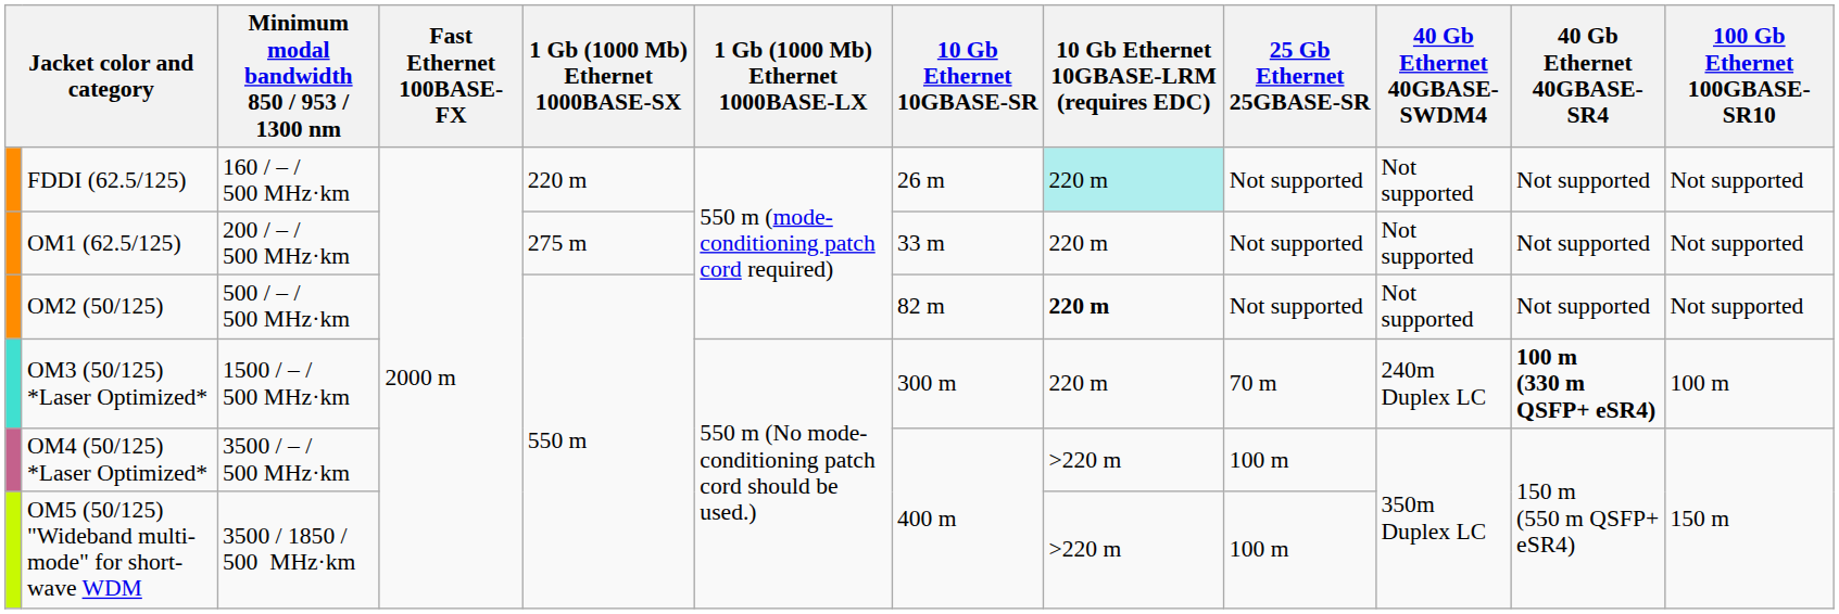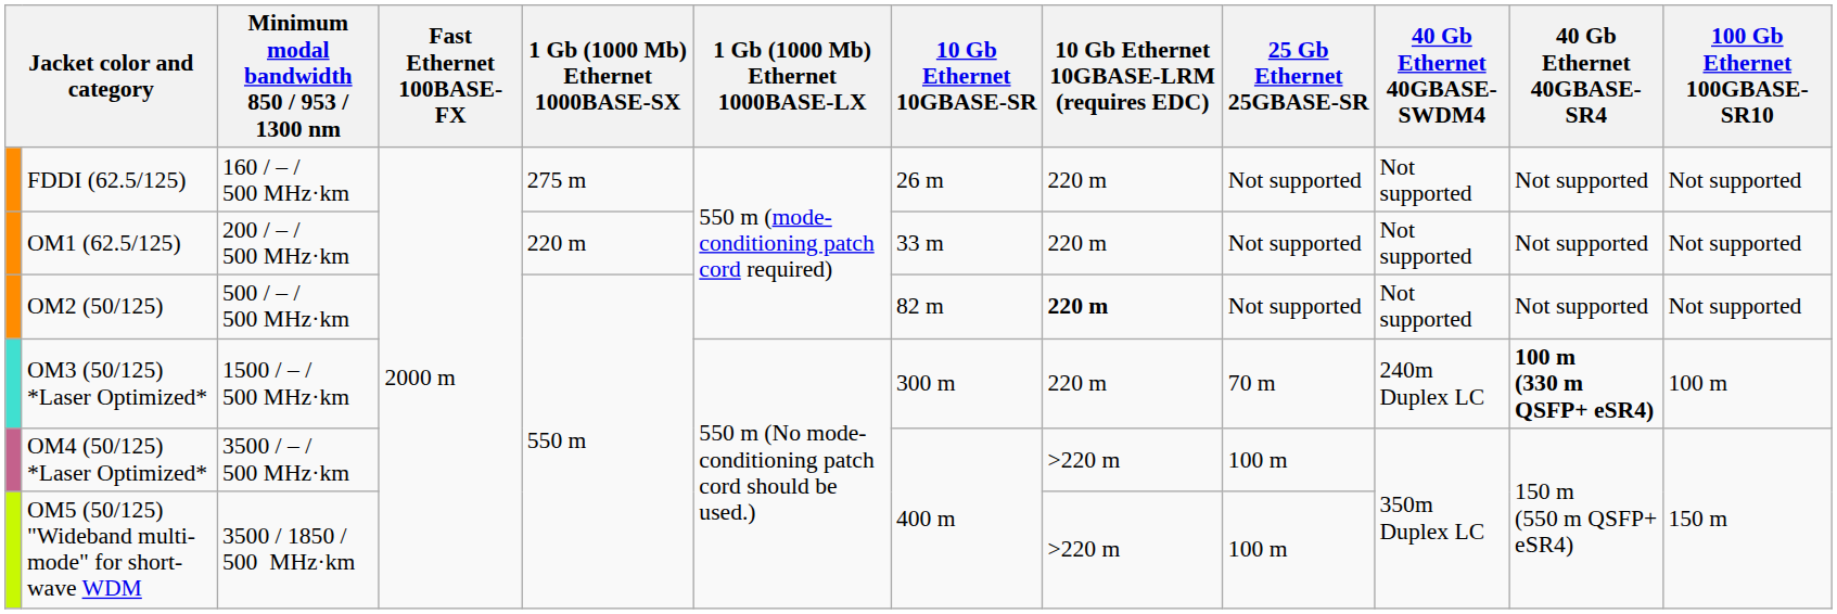 <table class="wikitable">
 <tr>
 <th colspan=2>Jacket color and category</th>
 <th>Minimum <a href='#'>modal bandwidth</a><br>850 / 953 / 1300 nm</th>
 <th>Fast Ethernet 100BASE-FX</th>
 <th>1 Gb (1000 Mb) Ethernet 1000BASE-SX</th>
 <th>1 Gb (1000 Mb) Ethernet 1000BASE-LX</th>
 <th><a href='#'>10 Gb Ethernet</a> 10GBASE-SR</th>
 <th>10 Gb Ethernet 10GBASE-LRM (requires EDC)</th>
 <th><a href='#'>25 Gb Ethernet</a> 25GBASE-SR</th>
 <th><a href='#'>40 Gb Ethernet</a><br>40GBASE-SWDM4</th>
 <th>40 Gb Ethernet 40GBASE-SR4</th>
 <th><a href='#'>100 Gb Ethernet</a> 100GBASE-SR10</th>
 </tr>
 <tr>
 <td style="background:darkorange"> </td>
 <td>FDDI (62.5/125)</td>
 <td>160 / – / 500 MHz·km</td>
 <td rowspan=6>2000 m</td>
-<td>220 m</td>
+<td>275 m</td>
 <td rowspan="3">550 m (<a href='#'>mode-conditioning patch cord</a> required)</td>
 <td>26 m</td>
-<td style="background: paleturquoise;">220 m</td>
+<td>220 m</td>
 <td>Not supported</td>
 <td>Not supported</td>
 <td>Not supported</td>
 <td>Not supported</td>
 </tr>
 <tr>
 <td style="background:darkorange"></td>
 <td>OM1 (62.5/125)</td>
 <td>200 / – / 500 MHz·km</td>
-<td>275 m</td>
+<td>220 m</td>
 <td>33 m</td>
 <td>220 m</td>
 <td>Not supported</td>
 <td>Not supported</td>
 <td>Not supported</td>
 <td>Not supported</td>
 </tr>
 <tr>
 <td style="background:darkorange"></td>
 <td>OM2 (50/125)</td>
 <td>500 / – / 500 MHz·km</td>
 <td rowspan=4>550 m</td>
 <td>82 m</td>
 <td><strong>220 m</strong></td>
 <td>Not supported</td>
 <td>Not supported</td>
 <td>Not supported</td>
 <td>Not supported</td>
 </tr>
 <tr>
 <td style="background:turquoise"></td>
 <td>OM3 (50/125) *Laser Optimized*</td>
 <td>1500 / – / 500 MHz·km</td>
 <td rowspan="3">550 m (No mode-conditioning patch cord should be used.)</td>
 <td>300 m</td>
 <td>220 m</td>
 <td>70 m</td>
 <td>240m<br>Duplex LC</td>
 <td><strong>100 m<br>(330 m QSFP+ eSR4)</strong></td>
 <td>100 m</td>
 </tr>
 <tr>
 <td style="background:#c4618c"></td>
 <td>OM4 (50/125) *Laser Optimized*</td>
 <td>3500 / – / 500 MHz·km</td>
 <td rowspan=2>400 m</td>
 <td>>220 m</td>
 <td>100 m</td>
 <td rowspan=2>350m<br>Duplex LC</td>
 <td rowspan=2>150 m<br>(550 m QSFP+ eSR4)</td>
 <td rowspan=2>150 m</td>
 </tr>
 <tr>
 <td style="background:#C8F902"></td>
 <td>OM5 (50/125) "Wideband multi-mode" for short-wave <a href='#'>WDM</a></td>
 <td>3500 / 1850 / 500  MHz·km</td>
 <td>>220 m</td>
 <td>100 m</td>
 </tr>
 </table>
